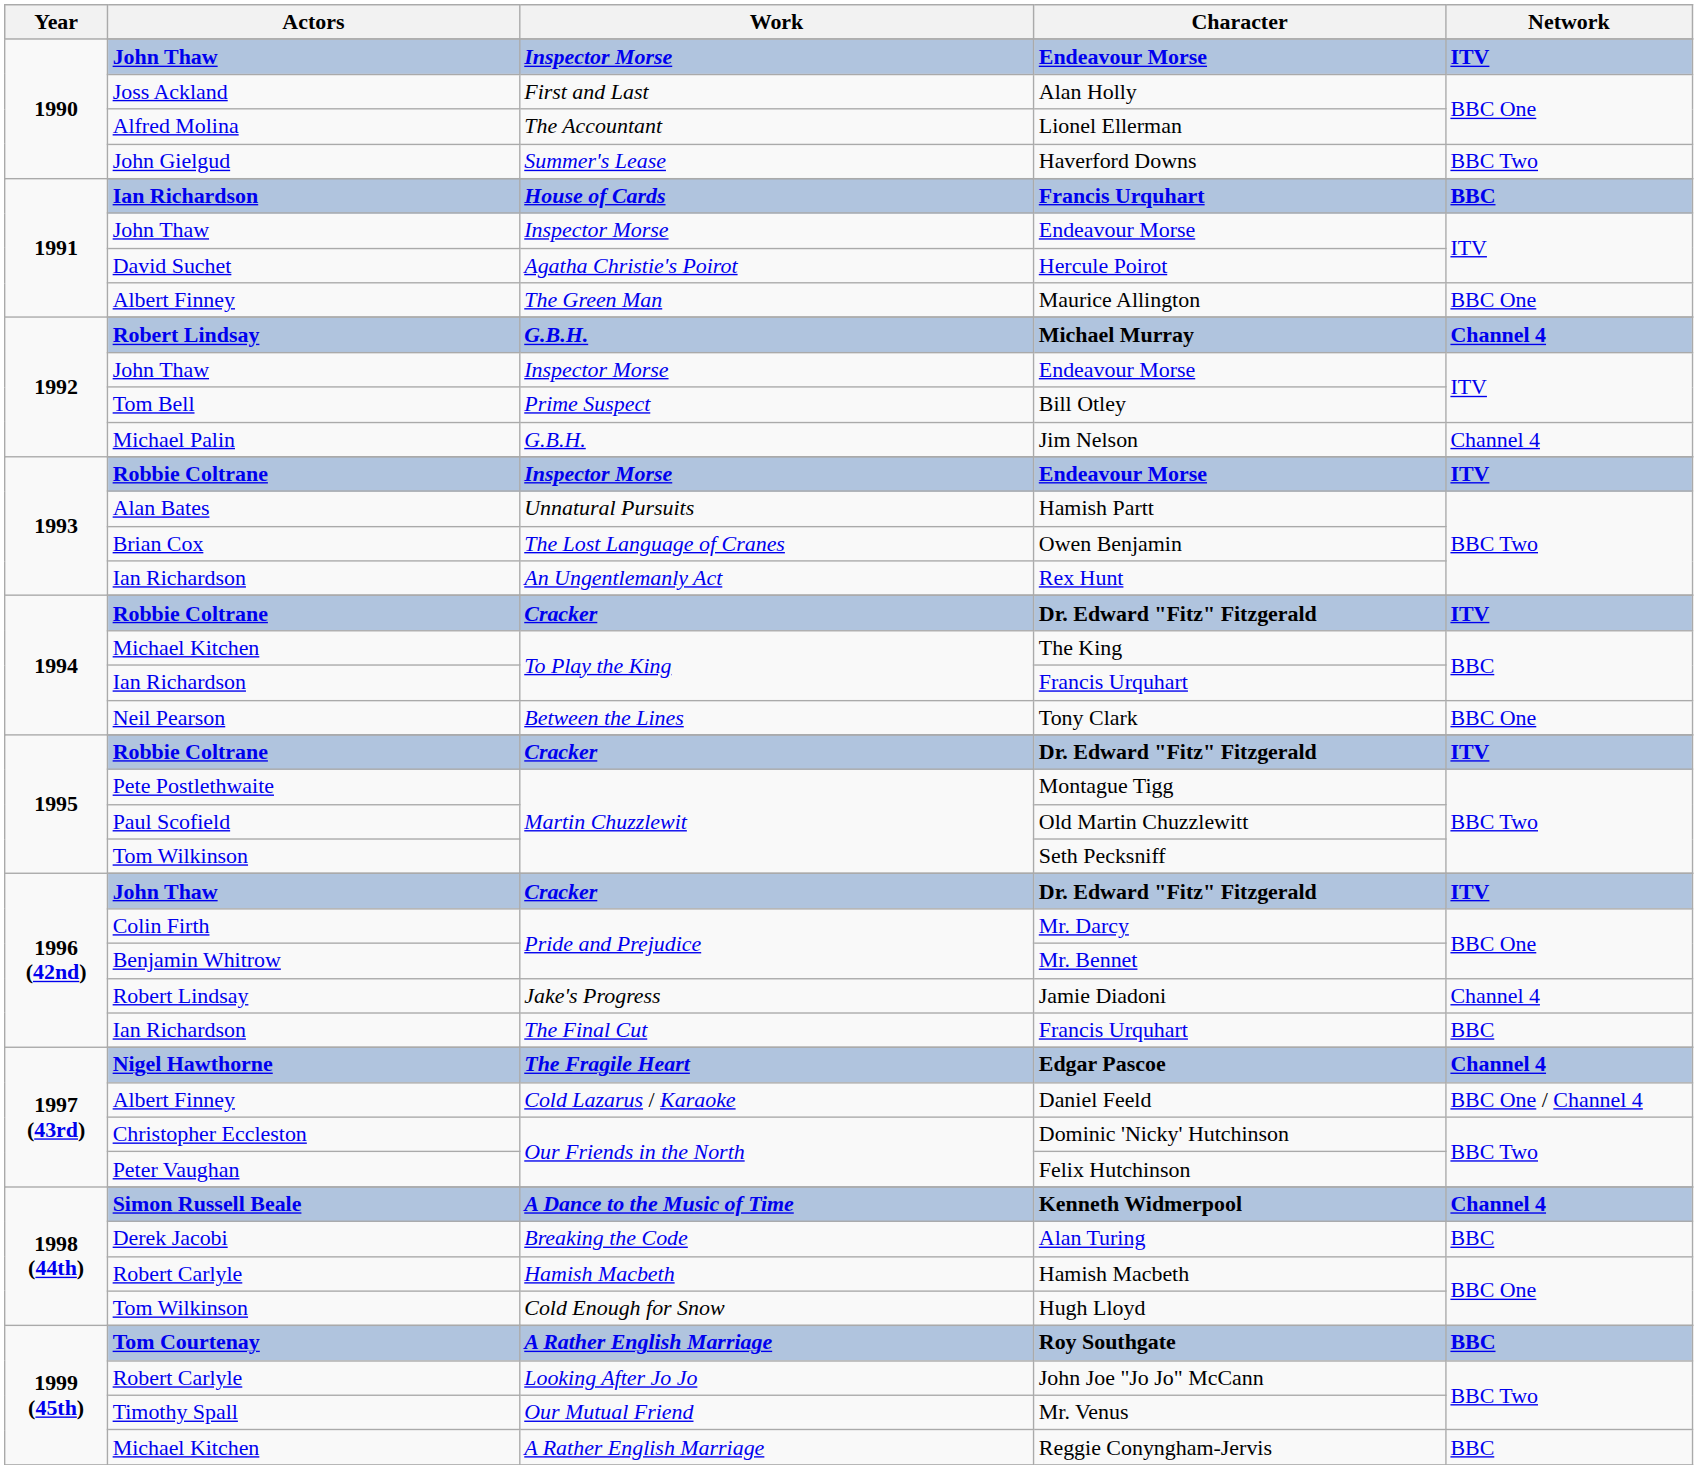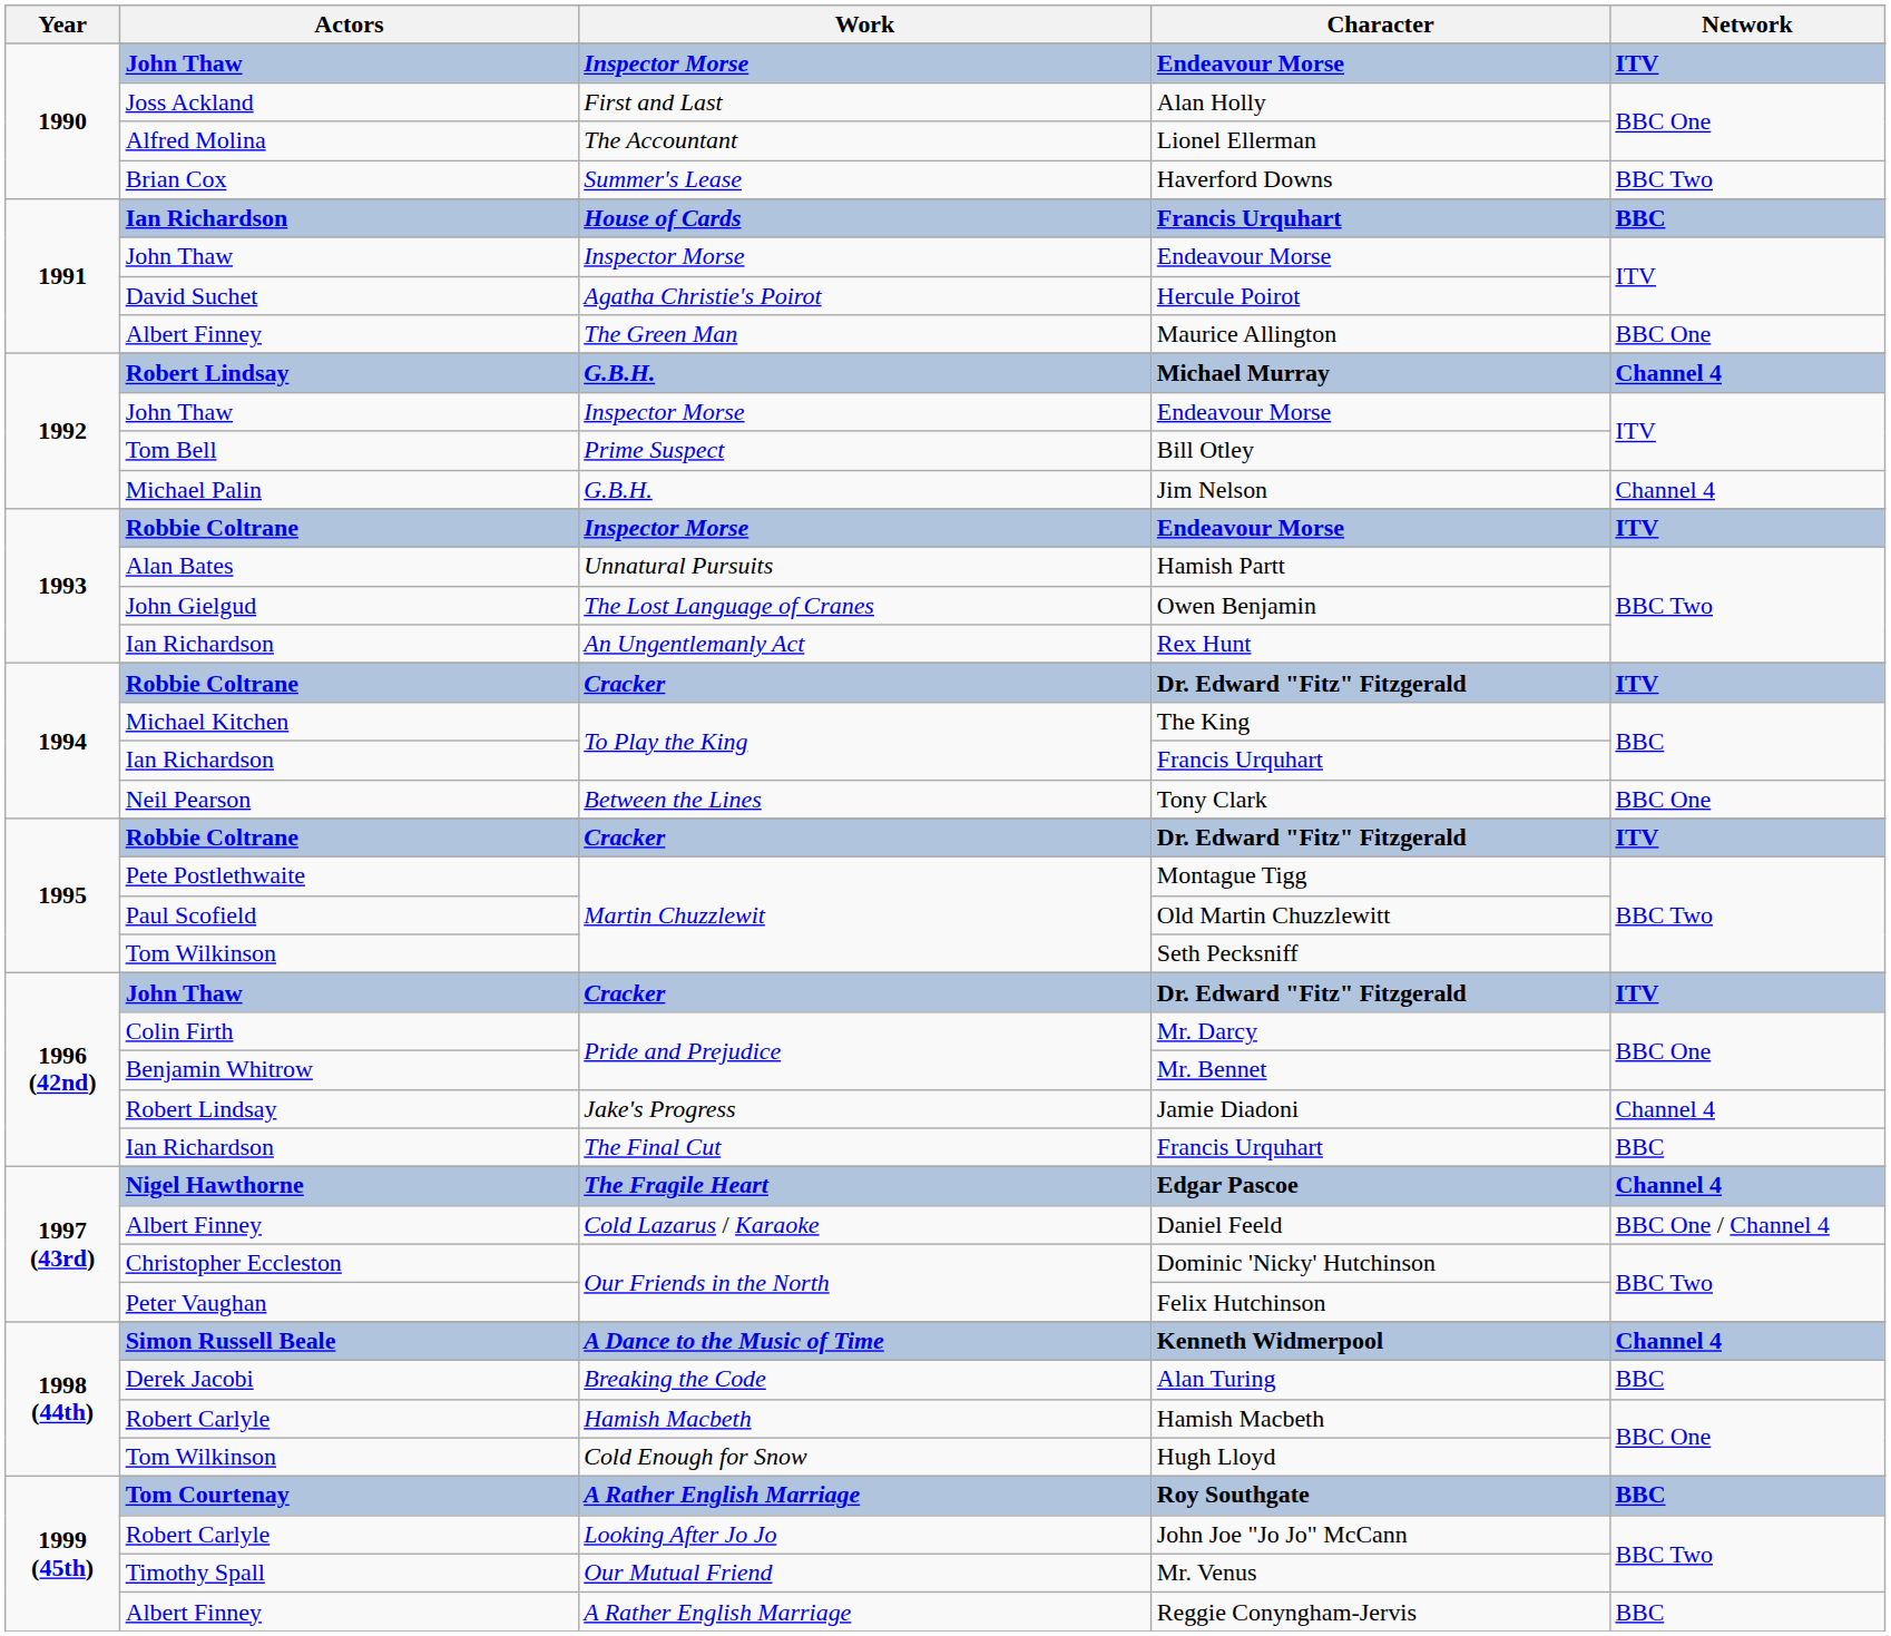 <table class="wikitable">
 <tr style="background:#bebebe;">
 <th style="width:5%;">Year</th>
 <th style="width:20%;">Actors</th>
 <th style="width:25%;">Work</th>
 <th style="width:20%;">Character</th>
 <th style="width:12%;">Network</th>
 </tr>
 <tr>
 <td rowspan=5 style="text-align:center"><strong>1990</strong></td>
 </tr>
 <tr style="background:#B0C4DE;">
 <td><strong><a href='#'>John Thaw</a></strong></td>
 <td><strong><em><a href='#'>Inspector Morse</a></em></strong></td>
 <td><strong><a href='#'>Endeavour Morse</a></strong></td>
 <td><strong><a href='#'>ITV</a></strong></td>
 </tr>
 <tr>
 <td><a href='#'>Joss Ackland</a></td>
 <td><em>First and Last</em></td>
 <td>Alan Holly</td>
 <td rowspan="2"><a href='#'>BBC One</a></td>
 </tr>
 <tr>
 <td><a href='#'>Alfred Molina</a></td>
 <td><em>The Accountant</em></td>
 <td>Lionel Ellerman</td>
 </tr>
 <tr>
-<td><a href='#'>John Gielgud</a></td>
+<td><a href='#'>Brian Cox</a></td>
 <td><em><a href='#'>Summer's Lease</a></em></td>
 <td>Haverford Downs</td>
 <td><a href='#'>BBC Two</a></td>
 </tr>
 <tr>
 <td rowspan=5 style="text-align:center"><strong>1991</strong></td>
 </tr>
 <tr style="background:#B0C4DE;">
 <td><strong><a href='#'>Ian Richardson</a></strong></td>
 <td><strong><em><a href='#'>House of Cards</a></em></strong></td>
 <td><strong><a href='#'>Francis Urquhart</a></strong></td>
 <td><strong><a href='#'>BBC</a></strong></td>
 </tr>
 <tr>
 <td><a href='#'>John Thaw</a></td>
 <td><em><a href='#'>Inspector Morse</a></em></td>
 <td><a href='#'>Endeavour Morse</a></td>
 <td rowspan="2"><a href='#'>ITV</a></td>
 </tr>
 <tr>
 <td><a href='#'>David Suchet</a></td>
 <td><em><a href='#'>Agatha Christie's Poirot</a></em></td>
 <td><a href='#'>Hercule Poirot</a></td>
 </tr>
 <tr>
 <td><a href='#'>Albert Finney</a></td>
 <td><em><a href='#'>The Green Man</a></em></td>
 <td>Maurice Allington</td>
 <td><a href='#'>BBC One</a></td>
 </tr>
 <tr>
 <td rowspan=5 style="text-align:center"><strong>1992</strong></td>
 </tr>
 <tr style="background:#B0C4DE;">
 <td><strong><a href='#'>Robert Lindsay</a></strong></td>
 <td><strong><em><a href='#'>G.B.H.</a></em></strong></td>
 <td><strong>Michael Murray</strong></td>
 <td><strong><a href='#'>Channel 4</a></strong></td>
 </tr>
 <tr>
 <td><a href='#'>John Thaw</a></td>
 <td><em><a href='#'>Inspector Morse</a></em></td>
 <td><a href='#'>Endeavour Morse</a></td>
 <td rowspan="2"><a href='#'>ITV</a></td>
 </tr>
 <tr>
 <td><a href='#'>Tom Bell</a></td>
 <td><em><a href='#'>Prime Suspect</a></em></td>
 <td>Bill Otley</td>
 </tr>
 <tr>
 <td><a href='#'>Michael Palin</a></td>
 <td><em><a href='#'>G.B.H.</a></em></td>
 <td>Jim Nelson</td>
 <td><a href='#'>Channel 4</a></td>
 </tr>
 <tr>
 <td rowspan=5 style="text-align:center"><strong>1993</strong></td>
 </tr>
 <tr style="background:#B0C4DE;">
 <td><strong><a href='#'>Robbie Coltrane</a></strong></td>
 <td><strong><em><a href='#'>Inspector Morse</a></em></strong></td>
 <td><strong><a href='#'>Endeavour Morse</a></strong></td>
 <td><strong><a href='#'>ITV</a></strong></td>
 </tr>
 <tr>
 <td><a href='#'>Alan Bates</a></td>
 <td><em>Unnatural Pursuits</em></td>
 <td>Hamish Partt</td>
 <td rowspan="3"><a href='#'>BBC Two</a></td>
 </tr>
 <tr>
-<td><a href='#'>Brian Cox</a></td>
+<td><a href='#'>John Gielgud</a></td>
 <td><em><a href='#'>The Lost Language of Cranes</a></em></td>
 <td>Owen Benjamin</td>
 </tr>
 <tr>
 <td><a href='#'>Ian Richardson</a></td>
 <td><em><a href='#'>An Ungentlemanly Act</a></em></td>
 <td><a href='#'>Rex Hunt</a></td>
 </tr>
 <tr>
 <td rowspan=5 style="text-align:center"><strong>1994</strong></td>
 </tr>
 <tr style="background:#B0C4DE;">
 <td><strong><a href='#'>Robbie Coltrane</a></strong></td>
 <td><strong><em><a href='#'>Cracker</a></em></strong></td>
 <td><strong>Dr. Edward "Fitz" Fitzgerald</strong></td>
 <td><strong><a href='#'>ITV</a></strong></td>
 </tr>
 <tr>
 <td><a href='#'>Michael Kitchen</a></td>
 <td rowspan="2"><em><a href='#'>To Play the King</a></em></td>
 <td>The King</td>
 <td rowspan="2"><a href='#'>BBC</a></td>
 </tr>
 <tr>
 <td><a href='#'>Ian Richardson</a></td>
 <td><a href='#'>Francis Urquhart</a></td>
 </tr>
 <tr>
 <td><a href='#'>Neil Pearson</a></td>
 <td><em><a href='#'>Between the Lines</a></em></td>
 <td>Tony Clark</td>
 <td><a href='#'>BBC One</a></td>
 </tr>
 <tr>
 <td rowspan=5 style="text-align:center"><strong>1995</strong></td>
 </tr>
 <tr style="background:#B0C4DE;">
 <td><strong><a href='#'>Robbie Coltrane</a></strong></td>
 <td><strong><em><a href='#'>Cracker</a></em></strong></td>
 <td><strong>Dr. Edward "Fitz" Fitzgerald</strong></td>
 <td><strong><a href='#'>ITV</a></strong></td>
 </tr>
 <tr>
 <td><a href='#'>Pete Postlethwaite</a></td>
 <td rowspan="3"><em><a href='#'>Martin Chuzzlewit</a></em></td>
 <td>Montague Tigg</td>
 <td rowspan="3"><a href='#'>BBC Two</a></td>
 </tr>
 <tr>
 <td><a href='#'>Paul Scofield</a></td>
 <td>Old Martin Chuzzlewitt</td>
 </tr>
 <tr>
 <td><a href='#'>Tom Wilkinson</a></td>
 <td>Seth Pecksniff</td>
 </tr>
 <tr>
 <td rowspan=6 style="text-align:center"><strong>1996<br>(<a href='#'>42nd</a>)</strong></td>
 </tr>
 <tr style="background:#B0C4DE;">
 <td><strong><a href='#'>John Thaw</a></strong></td>
 <td><strong><em><a href='#'>Cracker</a></em></strong></td>
 <td><strong>Dr. Edward "Fitz" Fitzgerald</strong></td>
 <td><strong><a href='#'>ITV</a></strong></td>
 </tr>
 <tr>
 <td><a href='#'>Colin Firth</a></td>
 <td rowspan="2"><em><a href='#'>Pride and Prejudice</a></em></td>
 <td><a href='#'>Mr. Darcy</a></td>
 <td rowspan="2"><a href='#'>BBC One</a></td>
 </tr>
 <tr>
 <td><a href='#'>Benjamin Whitrow</a></td>
 <td><a href='#'>Mr. Bennet</a></td>
 </tr>
 <tr>
 <td><a href='#'>Robert Lindsay</a></td>
 <td><em>Jake's Progress</em></td>
 <td>Jamie Diadoni</td>
 <td><a href='#'>Channel 4</a></td>
 </tr>
 <tr>
 <td><a href='#'>Ian Richardson</a></td>
 <td><em><a href='#'>The Final Cut</a></em></td>
 <td><a href='#'>Francis Urquhart</a></td>
 <td><a href='#'>BBC</a></td>
 </tr>
 <tr>
 <td rowspan=5 style="text-align:center"><strong>1997<br>(<a href='#'>43rd</a>)</strong></td>
 </tr>
 <tr style="background:#B0C4DE;">
 <td><strong><a href='#'>Nigel Hawthorne</a></strong></td>
 <td><strong><em><a href='#'>The Fragile Heart</a></em></strong></td>
 <td><strong>Edgar Pascoe</strong></td>
 <td><strong><a href='#'>Channel 4</a></strong></td>
 </tr>
 <tr>
 <td><a href='#'>Albert Finney</a></td>
 <td><em><a href='#'>Cold Lazarus</a></em> / <em><a href='#'>Karaoke</a></em></td>
 <td>Daniel Feeld</td>
 <td><a href='#'>BBC One</a> / <a href='#'>Channel 4</a></td>
 </tr>
 <tr>
 <td><a href='#'>Christopher Eccleston</a></td>
 <td rowspan="2"><em><a href='#'>Our Friends in the North</a></em></td>
 <td>Dominic 'Nicky' Hutchinson</td>
 <td rowspan="2"><a href='#'>BBC Two</a></td>
 </tr>
 <tr>
 <td><a href='#'>Peter Vaughan</a></td>
 <td>Felix Hutchinson</td>
 </tr>
 <tr>
 <td rowspan=5 style="text-align:center"><strong>1998<br>(<a href='#'>44th</a>)</strong></td>
 </tr>
 <tr style="background:#B0C4DE;">
 <td><strong><a href='#'>Simon Russell Beale</a></strong></td>
 <td><strong><em><a href='#'>A Dance to the Music of Time</a></em></strong></td>
 <td><strong>Kenneth Widmerpool</strong></td>
 <td><strong><a href='#'>Channel 4</a></strong></td>
 </tr>
 <tr>
 <td><a href='#'>Derek Jacobi</a></td>
 <td><em><a href='#'>Breaking the Code</a></em></td>
 <td><a href='#'>Alan Turing</a></td>
 <td><a href='#'>BBC</a></td>
 </tr>
 <tr>
 <td><a href='#'>Robert Carlyle</a></td>
 <td><em><a href='#'>Hamish Macbeth</a></em></td>
 <td>Hamish Macbeth</td>
 <td rowspan="2"><a href='#'>BBC One</a></td>
 </tr>
 <tr>
 <td><a href='#'>Tom Wilkinson</a></td>
 <td><em>Cold Enough for Snow</em></td>
 <td>Hugh Lloyd</td>
 </tr>
 <tr>
 <td rowspan=5 style="text-align:center"><strong>1999<br>(<a href='#'>45th</a>)</strong></td>
 </tr>
 <tr style="background:#B0C4DE;">
 <td><strong><a href='#'>Tom Courtenay</a></strong></td>
 <td><strong><em><a href='#'>A Rather English Marriage</a></em></strong></td>
 <td><strong>Roy Southgate</strong></td>
 <td><strong><a href='#'>BBC</a></strong></td>
 </tr>
 <tr>
 <td><a href='#'>Robert Carlyle</a></td>
 <td><em><a href='#'>Looking After Jo Jo</a></em></td>
 <td>John Joe "Jo Jo" McCann</td>
 <td rowspan="2"><a href='#'>BBC Two</a></td>
 </tr>
 <tr>
 <td><a href='#'>Timothy Spall</a></td>
 <td><em><a href='#'>Our Mutual Friend</a></em></td>
 <td>Mr. Venus</td>
 </tr>
 <tr>
-<td><a href='#'>Michael Kitchen</a></td>
+<td><a href='#'>Albert Finney</a></td>
 <td><em><a href='#'>A Rather English Marriage</a></em></td>
 <td>Reggie Conyngham-Jervis</td>
 <td><a href='#'>BBC</a></td>
 </tr>
 <tr>
 </tr>
 </table>
